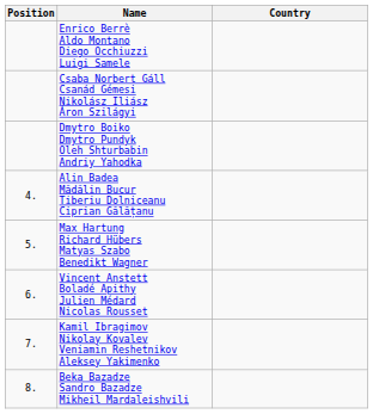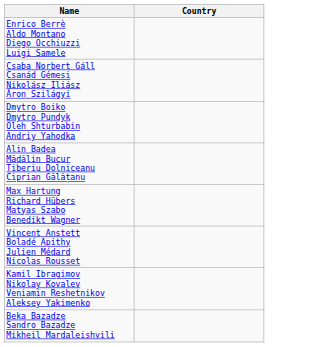 <table class="wikitable">
 <tr>
-<th width="20">Position</th>
 <th width="200">Name</th>
 <th width="200">Country</th>
 </tr>
 <tr>
-<td align="center"></td>
 <td><a href='#'>Enrico Berrè</a><br><a href='#'>Aldo Montano</a><br><a href='#'>Diego Occhiuzzi</a><br><a href='#'>Luigi Samele</a></td>
 <td></td>
 </tr>
 <tr>
-<td align="center"></td>
 <td><a href='#'>Csaba Norbert Gáll</a><br><a href='#'>Csanád Gémesi</a><br><a href='#'>Nikolász Iliász</a><br><a href='#'>Áron Szilágyi</a></td>
 <td></td>
 </tr>
 <tr>
-<td align="center"></td>
 <td><a href='#'>Dmytro Boiko</a><br><a href='#'>Dmytro Pundyk</a><br><a href='#'>Oleh Shturbabin</a><br><a href='#'>Andriy Yahodka</a></td>
 <td></td>
 </tr>
 <tr>
-<td align="center">4.</td>
 <td><a href='#'>Alin Badea</a><br><a href='#'>Mădălin Bucur</a><br><a href='#'>Tiberiu Dolniceanu</a><br><a href='#'>Ciprian Gălățanu</a></td>
 <td></td>
 </tr>
 <tr>
-<td align="center">5.</td>
 <td><a href='#'>Max Hartung</a><br><a href='#'>Richard Hübers</a><br><a href='#'>Matyas Szabo</a><br><a href='#'>Benedikt Wagner</a></td>
 <td></td>
 </tr>
 <tr>
-<td align="center">6.</td>
 <td><a href='#'>Vincent Anstett</a><br><a href='#'>Boladé Apithy</a><br><a href='#'>Julien Médard</a><br><a href='#'>Nicolas Rousset</a></td>
 <td></td>
 </tr>
 <tr>
-<td align="center">7.</td>
 <td><a href='#'>Kamil Ibragimov</a><br><a href='#'>Nikolay Kovalev</a><br><a href='#'>Veniamin Reshetnikov</a><br><a href='#'>Aleksey Yakimenko</a></td>
 <td></td>
 </tr>
 <tr>
-<td align="center">8.</td>
 <td><a href='#'>Beka Bazadze</a><br><a href='#'>Sandro Bazadze</a><br><a href='#'>Mikheil Mardaleishvili</a></td>
 <td></td>
 </tr>
 </table>
